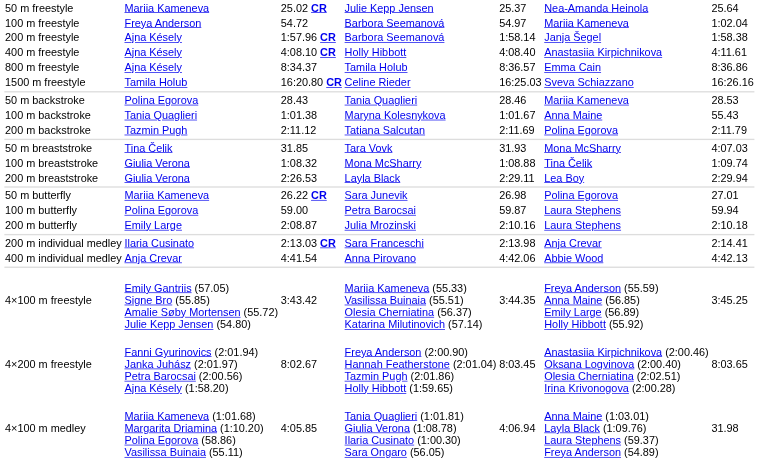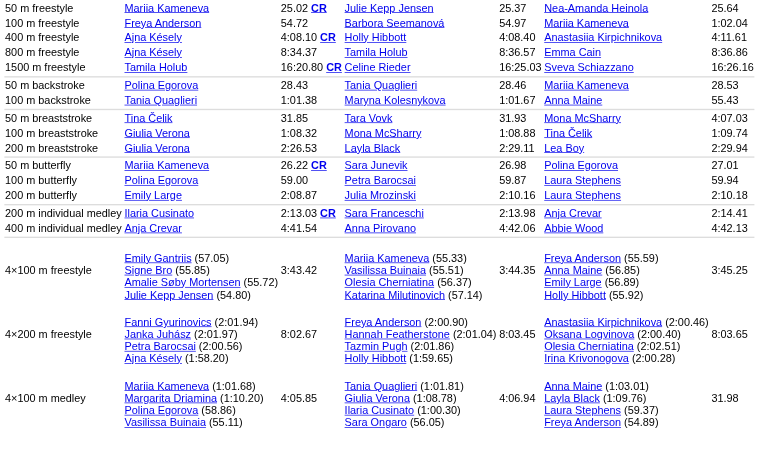 <table>
 <tr>
 <td>50 m freestyle</td>
 <td><a href='#'>Mariia Kameneva</a><br></td>
 <td>25.02 <strong><a href='#'>CR</a></strong></td>
 <td><a href='#'>Julie Kepp Jensen</a><br></td>
 <td>25.37</td>
 <td><a href='#'>Nea-Amanda Heinola</a><br></td>
 <td>25.64</td>
 </tr>
 <tr>
 <td>100 m freestyle</td>
 <td><a href='#'>Freya Anderson</a><br></td>
 <td>54.72</td>
 <td><a href='#'>Barbora Seemanová</a><br></td>
 <td>54.97</td>
 <td><a href='#'>Mariia Kameneva</a><br></td>
 <td>1:02.04</td>
-</tr>
-<tr>
-<td>200 m freestyle</td>
-<td><a href='#'>Ajna Késely</a><br></td>
-<td>1:57.96 <strong><a href='#'>CR</a></strong></td>
-<td><a href='#'>Barbora Seemanová</a><br></td>
-<td>1:58.14</td>
-<td><a href='#'>Janja Šegel</a><br></td>
-<td>1:58.38</td>
 </tr>
 <tr>
 <td>400 m freestyle</td>
 <td><a href='#'>Ajna Késely</a><br></td>
 <td>4:08.10 <strong><a href='#'>CR</a></strong></td>
 <td><a href='#'>Holly Hibbott</a><br></td>
 <td>4:08.40</td>
 <td><a href='#'>Anastasiia Kirpichnikova</a><br></td>
 <td>4:11.61</td>
 </tr>
 <tr>
 <td>800 m freestyle</td>
 <td><a href='#'>Ajna Késely</a><br></td>
 <td>8:34.37</td>
 <td><a href='#'>Tamila Holub</a><br></td>
 <td>8:36.57</td>
 <td><a href='#'>Emma Cain</a><br></td>
 <td>8:36.86</td>
 </tr>
 <tr>
 <td>1500 m freestyle</td>
 <td><a href='#'>Tamila Holub</a><br></td>
 <td>16:20.80 <strong><a href='#'>CR</a></strong></td>
 <td><a href='#'>Celine Rieder</a><br></td>
 <td>16:25.03</td>
 <td><a href='#'>Sveva Schiazzano</a><br></td>
 <td>16:26.16</td>
 </tr>
 <tr bgcolor=#DDDDDD>
 <td colspan=7></td>
 </tr>
 <tr>
 <td>50 m backstroke</td>
 <td><a href='#'>Polina Egorova</a><br></td>
 <td>28.43</td>
 <td><a href='#'>Tania Quaglieri</a><br></td>
 <td>28.46</td>
 <td><a href='#'>Mariia Kameneva</a><br></td>
 <td>28.53</td>
 </tr>
 <tr>
 <td>100 m backstroke</td>
 <td><a href='#'>Tania Quaglieri</a><br></td>
 <td>1:01.38</td>
 <td><a href='#'>Maryna Kolesnykova</a><br></td>
 <td>1:01.67</td>
 <td><a href='#'>Anna Maine</a><br></td>
 <td>55.43</td>
-</tr>
-<tr>
-<td>200 m backstroke</td>
-<td><a href='#'>Tazmin Pugh</a><br></td>
-<td>2:11.12</td>
-<td><a href='#'>Tatiana Salcutan</a><br></td>
-<td>2:11.69</td>
-<td><a href='#'>Polina Egorova</a><br></td>
-<td>2:11.79</td>
 </tr>
 <tr bgcolor=#DDDDDD>
 <td colspan=7></td>
 </tr>
 <tr>
 <td>50 m breaststroke</td>
 <td><a href='#'>Tina Čelik</a><br></td>
 <td>31.85</td>
 <td><a href='#'>Tara Vovk</a><br></td>
 <td>31.93</td>
 <td><a href='#'>Mona McSharry</a><br></td>
 <td>4:07.03</td>
 </tr>
 <tr>
 <td>100 m breaststroke</td>
 <td><a href='#'>Giulia Verona</a><br></td>
 <td>1:08.32</td>
 <td><a href='#'>Mona McSharry</a><br></td>
 <td>1:08.88</td>
 <td><a href='#'>Tina Čelik</a><br></td>
 <td>1:09.74</td>
 </tr>
 <tr>
 <td>200 m breaststroke</td>
 <td><a href='#'>Giulia Verona</a><br></td>
 <td>2:26.53</td>
 <td><a href='#'>Layla Black</a><br></td>
 <td>2:29.11</td>
 <td><a href='#'>Lea Boy</a><br></td>
 <td>2:29.94</td>
 </tr>
 <tr bgcolor=#DDDDDD>
 <td colspan=7></td>
 </tr>
 <tr>
 <td>50 m butterfly</td>
 <td><a href='#'>Mariia Kameneva</a><br></td>
 <td>26.22	 <strong><a href='#'>CR</a></strong></td>
 <td><a href='#'>Sara Junevik</a><br></td>
 <td>26.98</td>
 <td><a href='#'>Polina Egorova</a><br></td>
 <td>27.01</td>
 </tr>
 <tr>
 <td>100 m butterfly</td>
 <td><a href='#'>Polina Egorova</a><br></td>
 <td>59.00</td>
 <td><a href='#'>Petra Barocsai</a><br></td>
 <td>59.87</td>
 <td><a href='#'>Laura Stephens</a><br></td>
 <td>59.94</td>
 </tr>
 <tr>
 <td>200 m butterfly</td>
 <td><a href='#'>Emily Large</a><br></td>
 <td>2:08.87</td>
 <td><a href='#'>Julia Mrozinski</a><br></td>
 <td>2:10.16</td>
 <td><a href='#'>Laura Stephens</a><br></td>
 <td>2:10.18</td>
 </tr>
 <tr bgcolor=#DDDDDD>
 <td colspan=7></td>
 </tr>
 <tr>
 <td>200 m individual medley</td>
 <td><a href='#'>Ilaria Cusinato</a><br></td>
 <td>2:13.03 <strong><a href='#'>CR</a></strong></td>
 <td><a href='#'>Sara Franceschi</a><br></td>
 <td>2:13.98</td>
 <td><a href='#'>Anja Crevar</a><br></td>
 <td>2:14.41</td>
 </tr>
 <tr>
 <td>400 m individual medley</td>
 <td><a href='#'>Anja Crevar</a><br></td>
 <td>4:41.54</td>
 <td><a href='#'>Anna Pirovano</a><br></td>
 <td>4:42.06</td>
 <td><a href='#'>Abbie Wood</a><br></td>
 <td>4:42.13</td>
 </tr>
 <tr bgcolor=#DDDDDD>
 <td colspan=7></td>
 </tr>
 <tr>
 <td>4×100 m freestyle</td>
 <td><br><a href='#'>Emily Gantriis</a>  (57.05)<br><a href='#'>Signe Bro</a> (55.85)<br><a href='#'>Amalie Søby Mortensen</a> (55.72)<br><a href='#'>Julie Kepp Jensen</a> (54.80)</td>
 <td>3:43.42</td>
 <td><br><a href='#'>Mariia Kameneva</a>  (55.33)<br><a href='#'>Vasilissa Buinaia</a> (55.51)<br><a href='#'>Olesia Cherniatina</a> (56.37)<br><a href='#'>Katarina Milutinovich</a> (57.14)</td>
 <td>3:44.35</td>
 <td><br><a href='#'>Freya Anderson</a>  (55.59)<br><a href='#'>Anna Maine</a> (56.85)<br><a href='#'>Emily Large</a> (56.89)<br><a href='#'>Holly Hibbott</a> (55.92)</td>
 <td>3:45.25</td>
 </tr>
 <tr>
 <td>4×200 m freestyle</td>
 <td><br><a href='#'>Fanni Gyurinovics</a>  (2:01.94)<br><a href='#'>Janka Juhász</a> (2:01.97)<br><a href='#'>Petra Barocsai</a> (2:00.56)<br><a href='#'>Ajna Késely</a> (1:58.20)</td>
 <td>8:02.67</td>
 <td><br><a href='#'>Freya Anderson</a>  (2:00.90)<br><a href='#'>Hannah Featherstone</a> (2:01.04)<br><a href='#'>Tazmin Pugh</a> (2:01.86)<br><a href='#'>Holly Hibbott</a> (1:59.65)</td>
 <td>8:03.45</td>
 <td><br><a href='#'>Anastasiia Kirpichnikova</a>  (2:00.46)<br><a href='#'>Oksana Logvinova</a> (2:00.40)<br><a href='#'>Olesia Cherniatina</a> (2:02.51)<br><a href='#'>Irina Krivonogova</a> (2:00.28)</td>
 <td>8:03.65</td>
 </tr>
 <tr>
 <td>4×100 m medley</td>
 <td><br><a href='#'>Mariia Kameneva</a> (1:01.68) <br><a href='#'>Margarita Driamina</a> (1:10.20)<br><a href='#'>Polina Egorova</a> (58.86)<br><a href='#'>Vasilissa Buinaia</a> (55.11)</td>
 <td>4:05.85</td>
 <td><br><a href='#'>Tania Quaglieri</a>  (1:01.81)<br><a href='#'>Giulia Verona</a> (1:08.78)<br><a href='#'>Ilaria Cusinato</a> (1:00.30)<br><a href='#'>Sara Ongaro</a> (56.05)</td>
 <td>4:06.94</td>
 <td><br><a href='#'>Anna Maine</a> (1:03.01)<br><a href='#'>Layla Black</a>  (1:09.76)<br><a href='#'>Laura Stephens</a> (59.37)<br><a href='#'>Freya Anderson</a> (54.89)</td>
 <td>31.98</td>
 </tr>
 </table>
